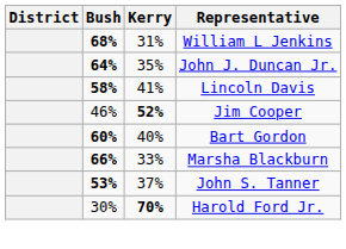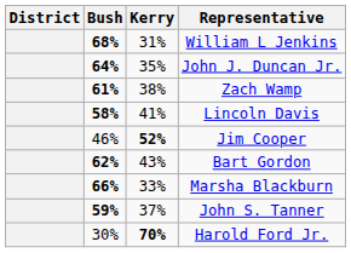 <table class=wikitable>
 <tr>
 <th>District</th>
 <th>Bush</th>
 <th>Kerry</th>
 <th>Representative</th>
 </tr>
 <tr align=center>
 <th></th>
 <td><strong>68%</strong></td>
 <td>31%</td>
 <td><a href='#'>William L Jenkins</a></td>
 </tr>
 <tr align=center>
 <th></th>
 <td><strong>64%</strong></td>
 <td>35%</td>
 <td><a href='#'>John J. Duncan Jr.</a></td>
 </tr>
 <tr align=center>
 <th></th>
+<td><strong>61%</strong></td>
+<td>38%</td>
+<td><a href='#'>Zach Wamp</a></td>
+</tr>
+<tr align=center>
+<th></th>
 <td><strong>58%</strong></td>
 <td>41%</td>
 <td><a href='#'>Lincoln Davis</a></td>
 </tr>
 <tr align=center>
 <th></th>
 <td>46%</td>
 <td><strong>52%</strong></td>
 <td><a href='#'>Jim Cooper</a></td>
 </tr>
 <tr align=center>
 <th></th>
-<td><strong>60%</strong></td>
-<td>40%</td>
+<td><strong>62%</strong></td>
+<td>43%</td>
 <td><a href='#'>Bart Gordon</a></td>
 </tr>
 <tr align=center>
 <th></th>
 <td><strong>66%</strong></td>
 <td>33%</td>
 <td><a href='#'>Marsha Blackburn</a></td>
 </tr>
 <tr align=center>
 <th></th>
-<td><strong>53%</strong></td>
+<td><strong>59%</strong></td>
 <td>37%</td>
 <td><a href='#'>John S. Tanner</a></td>
 </tr>
 <tr align=center>
 <th></th>
 <td>30%</td>
 <td><strong>70%</strong></td>
 <td><a href='#'>Harold Ford Jr.</a></td>
 </tr>
 </table>
